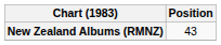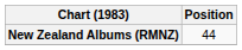 <table class="wikitable plainrowheaders" style="text-align:center">
 <tr>
 <th scope="col">Chart (1983)</th>
 <th scope="col">Position</th>
 </tr>
 <tr>
 <th scope="row">New Zealand Albums (RMNZ)</th>
-<td>43</td>
+<td>44</td>
 </tr>
 <tr>
 </tr>
 </table>
